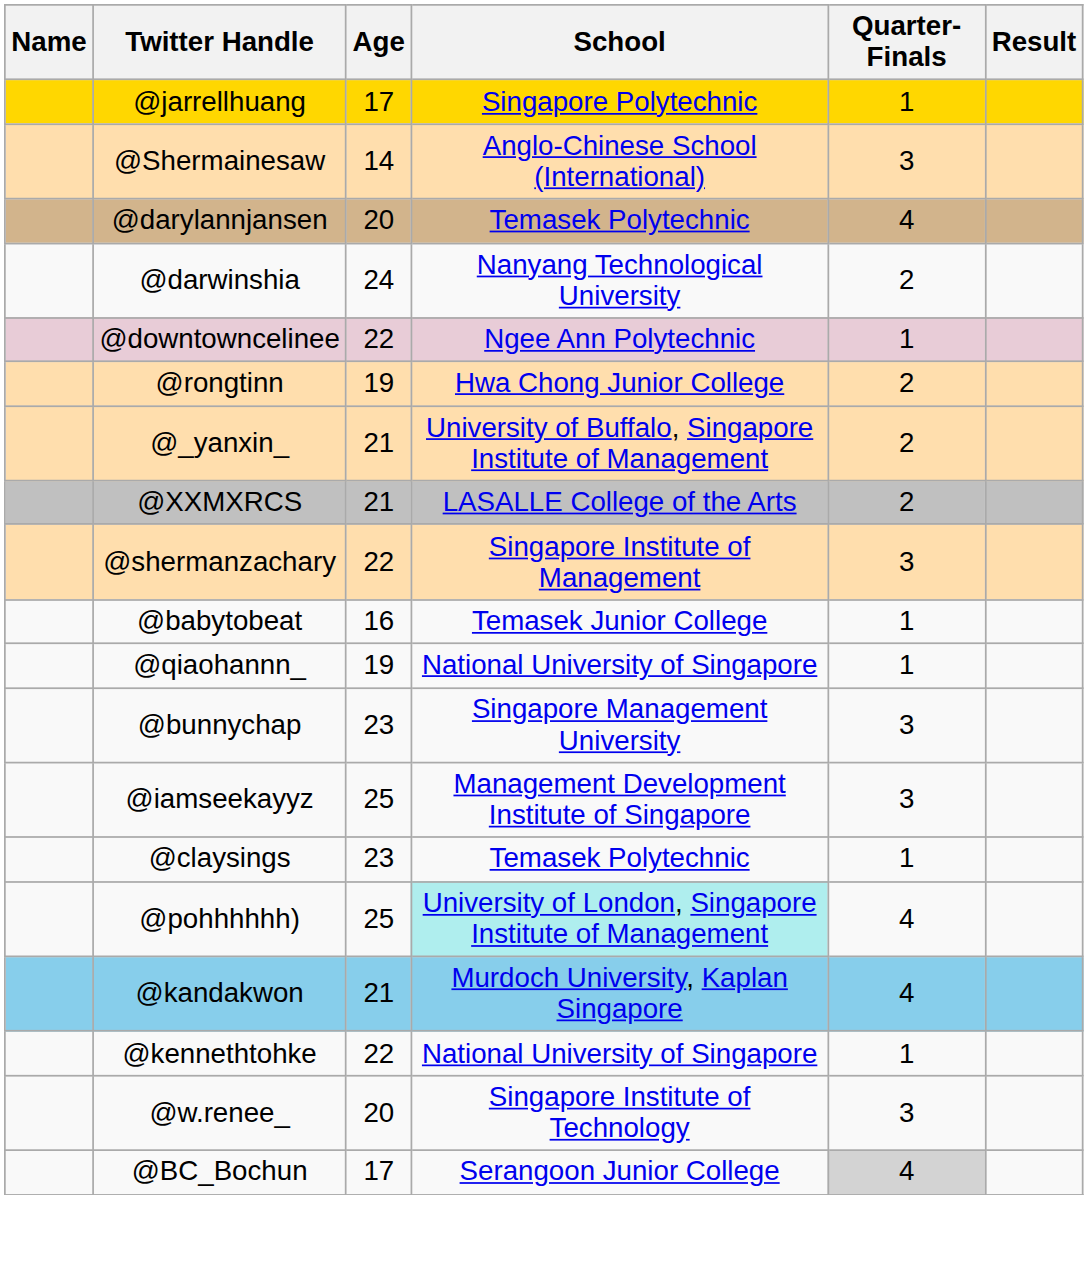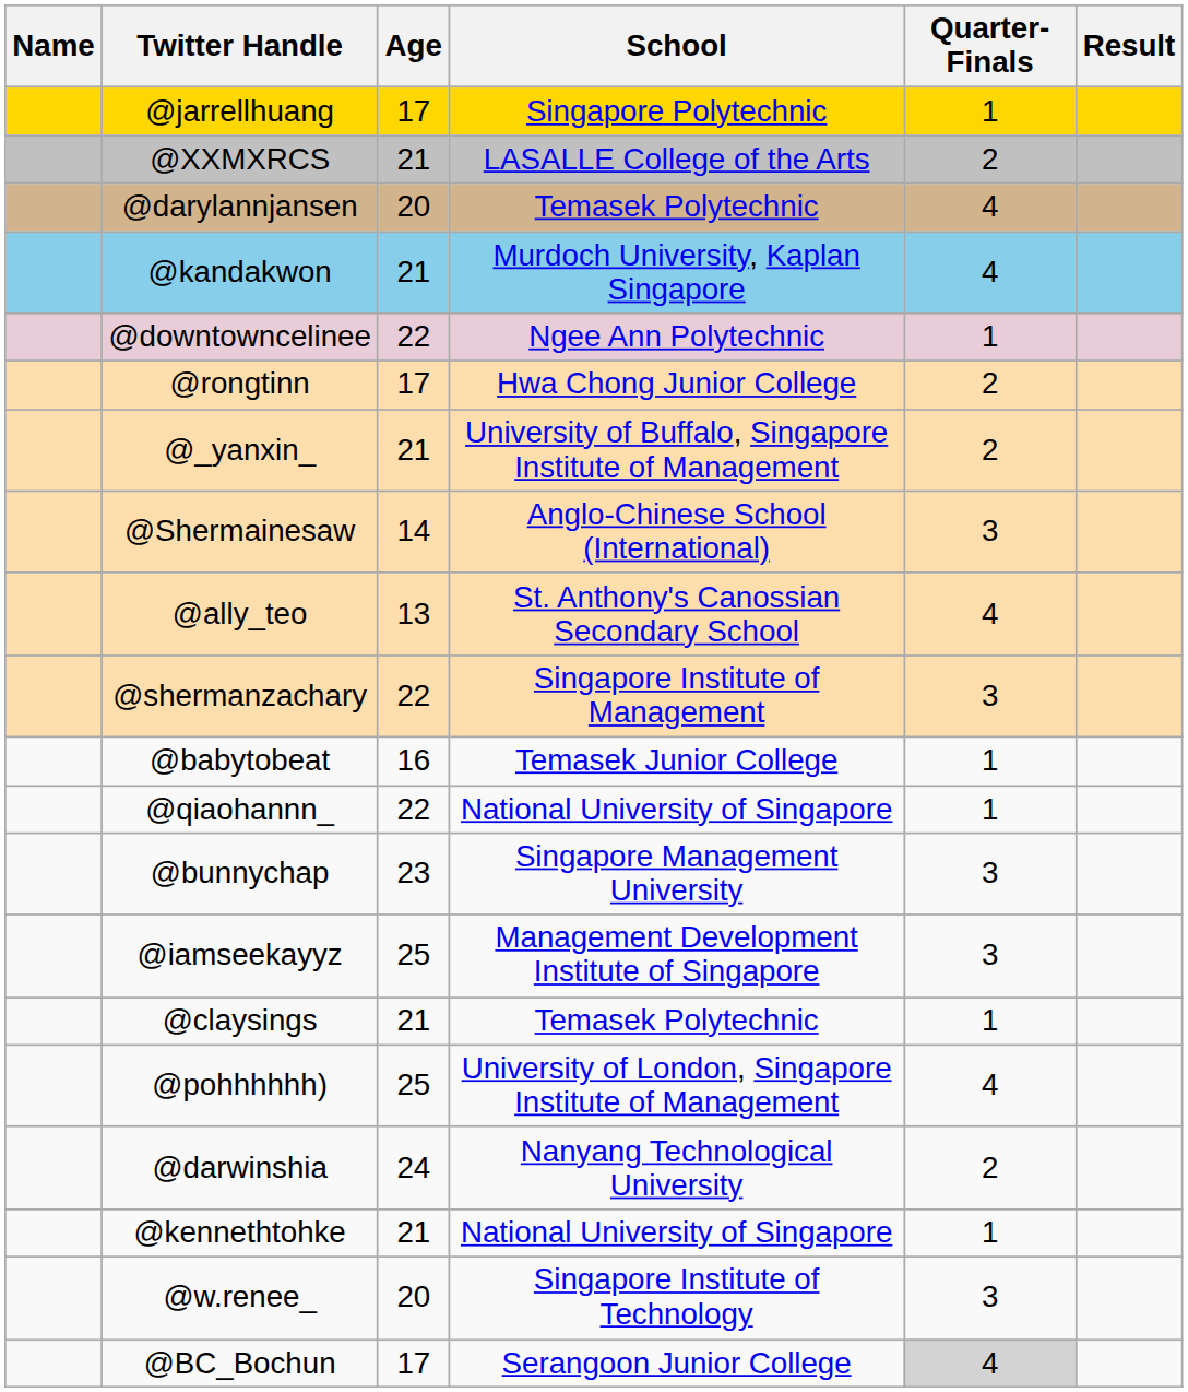 <table class="wikitable sortable" style="width:100%; text-align:center;">
 <tr>
 <th>Name</th>
 <th>Twitter Handle</th>
 <th>Age</th>
 <th>School</th>
 <th>Quarter-Finals</th>
 <th>Result</th>
 </tr>
 <tr style="width:280px; background:gold;">
 <td></td>
 <td>@jarrellhuang</td>
 <td>17</td>
 <td><a href='#'>Singapore Polytechnic</a></td>
 <td>1</td>
 <td></td>
 </tr>
-<tr style="width:280px; background:navajowhite;">
+<tr style="width:280px; background:silver;">
 <td></td>
-<td>@Shermainesaw</td>
-<td>14</td>
-<td><a href='#'>Anglo-Chinese School (International)</a></td>
-<td>3</td>
+<td>@XXMXRCS</td>
+<td>21</td>
+<td><a href='#'>LASALLE College of the Arts</a></td>
+<td>2</td>
 <td></td>
 </tr>
 <tr style="width:280px; background:tan;">
 <td></td>
 <td>@darylannjansen</td>
 <td>20</td>
 <td><a href='#'>Temasek Polytechnic</a></td>
 <td>4</td>
 <td></td>
 </tr>
-<tr>
-<td></td>
-<td>@darwinshia</td>
-<td>24</td>
-<td><a href='#'>Nanyang Technological University</a></td>
-<td>2</td>
+<tr style="width:280px; background:skyblue;">
+<td> </td>
+<td>@kandakwon</td>
+<td>21</td>
+<td><a href='#'>Murdoch University</a>, <a href='#'>Kaplan Singapore</a></td>
+<td>4</td>
 <td></td>
 </tr>
 <tr style="width:280px; background:#E8CCD7;">
 <td></td>
 <td>@downtowncelinee</td>
 <td>22</td>
 <td><a href='#'>Ngee Ann Polytechnic</a></td>
 <td>1</td>
 <td></td>
 </tr>
 <tr style="width:280px; background:navajowhite;">
 <td> </td>
 <td>@rongtinn</td>
-<td>19</td>
+<td>17</td>
 <td><a href='#'>Hwa Chong Junior College</a></td>
 <td>2</td>
 <td></td>
 </tr>
 <tr style="width:280px; background:navajowhite;">
 <td></td>
 <td>@_yanxin_</td>
 <td>21</td>
 <td><a href='#'>University of Buffalo</a>, <a href='#'>Singapore Institute of Management</a></td>
 <td>2</td>
 <td></td>
 </tr>
-<tr style="width:280px; background:silver;">
+<tr style="width:280px; background:navajowhite;">
 <td></td>
-<td>@XXMXRCS</td>
-<td>21</td>
-<td><a href='#'>LASALLE College of the Arts</a></td>
-<td>2</td>
+<td>@Shermainesaw</td>
+<td>14</td>
+<td><a href='#'>Anglo-Chinese School (International)</a></td>
+<td>3</td>
+<td></td>
+</tr>
+<tr style="width:280px; background:navajowhite;">
+<td></td>
+<td>@ally_teo</td>
+<td>13</td>
+<td><a href='#'>St. Anthony's Canossian Secondary School</a></td>
+<td>4</td>
 <td></td>
 </tr>
 <tr style="width:280px; background:navajowhite;">
 <td></td>
 <td>@shermanzachary</td>
 <td>22</td>
 <td><a href='#'>Singapore Institute of Management</a></td>
 <td>3</td>
 <td></td>
 </tr>
 <tr>
 <td> </td>
 <td>@babytobeat</td>
 <td>16</td>
 <td><a href='#'>Temasek Junior College</a></td>
 <td>1</td>
 <td></td>
 </tr>
 <tr>
 <td></td>
 <td>@qiaohannn_</td>
-<td>19</td>
+<td>22</td>
 <td><a href='#'>National University of Singapore</a></td>
 <td>1</td>
 <td></td>
 </tr>
 <tr>
 <td></td>
 <td>@bunnychap</td>
 <td>23</td>
 <td><a href='#'>Singapore Management University</a></td>
 <td>3</td>
 <td></td>
 </tr>
 <tr>
 <td></td>
 <td>@iamseekayyz</td>
 <td>25</td>
 <td><a href='#'>Management Development Institute of Singapore</a></td>
 <td>3</td>
 <td></td>
 </tr>
 <tr>
 <td></td>
 <td>@claysings</td>
-<td>23</td>
+<td>21</td>
 <td><a href='#'>Temasek Polytechnic</a></td>
 <td>1</td>
 <td></td>
 </tr>
 <tr>
 <td> </td>
 <td>@pohhhhhh)</td>
 <td>25</td>
-<td style="background: paleturquoise;"><a href='#'>University of London</a>, <a href='#'>Singapore Institute of Management</a></td>
-<td>4</td>
-<td></td>
-</tr>
-<tr style="width:280px; background:skyblue;">
-<td> </td>
-<td>@kandakwon</td>
-<td>21</td>
-<td><a href='#'>Murdoch University</a>, <a href='#'>Kaplan Singapore</a></td>
+<td><a href='#'>University of London</a>, <a href='#'>Singapore Institute of Management</a></td>
 <td>4</td>
 <td></td>
 </tr>
 <tr>
 <td></td>
+<td>@darwinshia</td>
+<td>24</td>
+<td><a href='#'>Nanyang Technological University</a></td>
+<td>2</td>
+<td></td>
+</tr>
+<tr>
+<td></td>
 <td>@kennethtohke</td>
-<td>22</td>
+<td>21</td>
 <td><a href='#'>National University of Singapore</a></td>
 <td>1</td>
 <td></td>
 </tr>
 <tr>
 <td></td>
 <td>@w.renee_</td>
 <td>20</td>
 <td><a href='#'>Singapore Institute of Technology</a></td>
 <td>3</td>
 <td></td>
 </tr>
 <tr>
 <td></td>
 <td>@BC_Bochun</td>
 <td>17</td>
 <td><a href='#'>Serangoon Junior College</a></td>
 <td style="background: lightgrey;">4</td>
 <td></td>
 </tr>
 <tr>
 </tr>
 </table>
